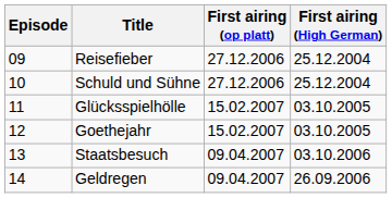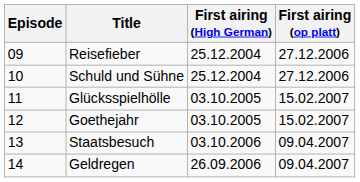 <table class="wikitable">
 <tr>
 <th>Episode</th>
 <th>Title</th>
+<th>First airing<br><small>(<a href='#'>High German</a>)</small></th>
 <th>First airing<br><small>(<a href='#'>op platt</a>)</small></th>
-<th>First airing<br><small>(<a href='#'>High German</a>)</small></th>
 </tr>
 <tr>
 <td>09</td>
 <td>Reisefieber</td>
+<td>25.12.2004</td>
 <td>27.12.2006</td>
-<td>25.12.2004</td>
 </tr>
 <tr>
 <td>10</td>
 <td>Schuld und Sühne</td>
+<td>25.12.2004</td>
 <td>27.12.2006</td>
-<td>25.12.2004</td>
 </tr>
 <tr>
 <td>11</td>
 <td>Glücksspielhölle</td>
+<td>03.10.2005</td>
 <td>15.02.2007</td>
-<td>03.10.2005</td>
 </tr>
 <tr>
 <td>12</td>
 <td>Goethejahr</td>
+<td>03.10.2005</td>
 <td>15.02.2007</td>
-<td>03.10.2005</td>
 </tr>
 <tr>
 <td>13</td>
 <td>Staatsbesuch</td>
+<td>03.10.2006</td>
 <td>09.04.2007</td>
-<td>03.10.2006</td>
 </tr>
 <tr>
 <td>14</td>
 <td>Geldregen</td>
+<td>26.09.2006</td>
 <td>09.04.2007</td>
-<td>26.09.2006</td>
 </tr>
 </table>
